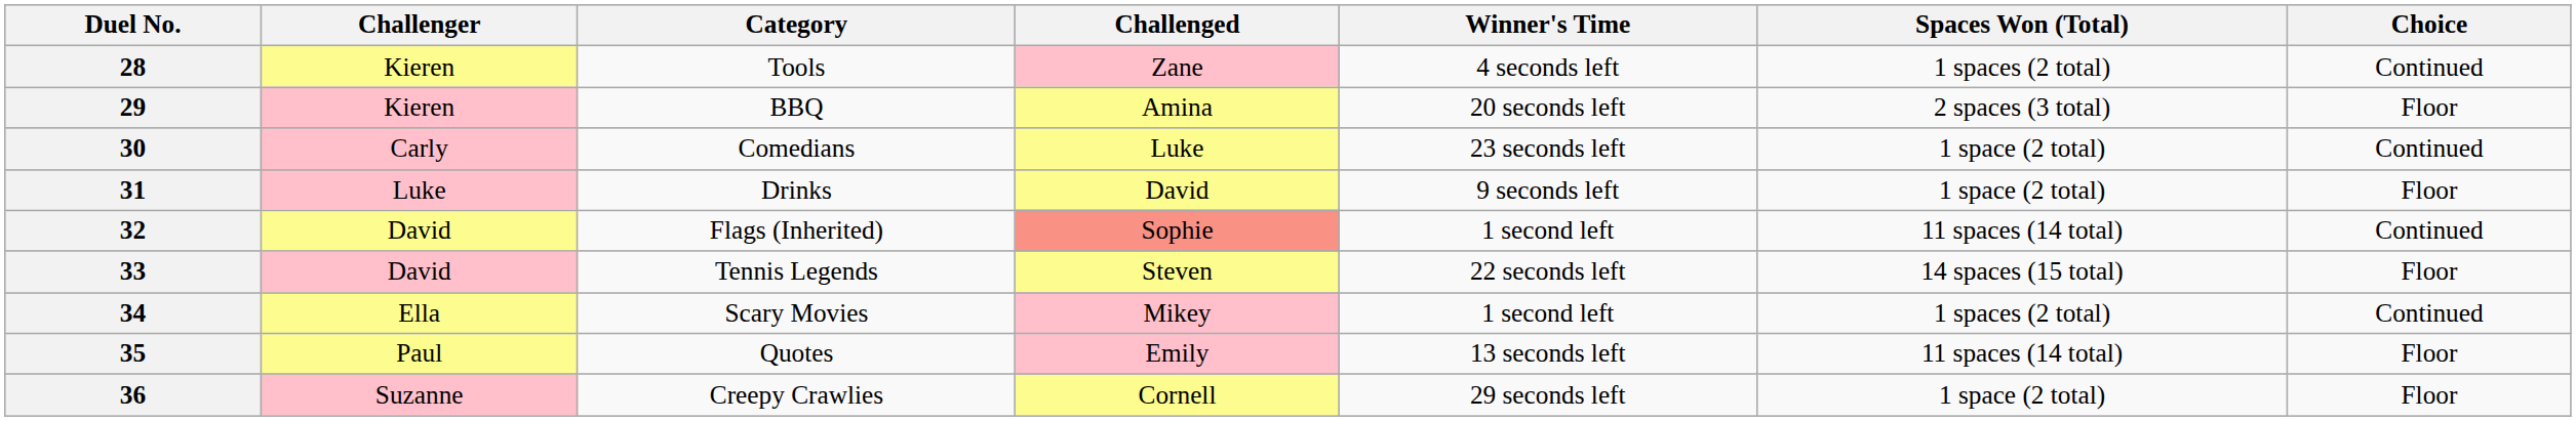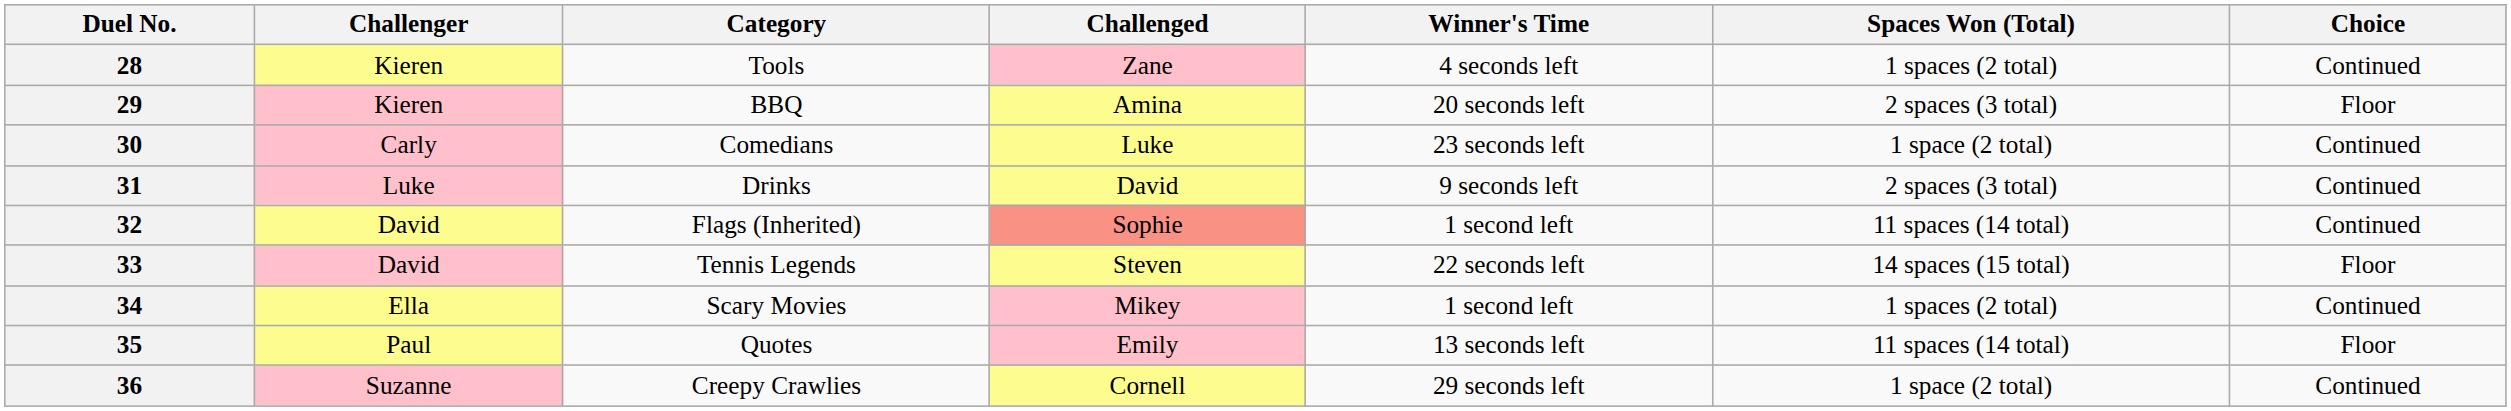 <table class="wikitable sortable mw-collapsible mw-collapsed" style="text-align:center; width:100%">
 <tr>
 <th scope="col">Duel No.</th>
 <th scope="col">Challenger</th>
 <th scope="col">Category</th>
 <th scope="col">Challenged</th>
 <th scope="col">Winner's Time</th>
 <th scope="col">Spaces Won (Total)</th>
 <th scope="col">Choice</th>
 </tr>
 <tr>
 <th>28</th>
 <td style="background:#fdfc8f;">Kieren</td>
 <td>Tools</td>
 <td style="background:pink;">Zane</td>
 <td>4 seconds left</td>
 <td>1 spaces (2 total)</td>
 <td>Continued</td>
 </tr>
 <tr>
 <th>29</th>
 <td style="background:pink;">Kieren</td>
 <td>BBQ</td>
 <td style="background:#fdfc8f;">Amina</td>
 <td>20 seconds left</td>
 <td>2 spaces (3 total)</td>
 <td>Floor</td>
 </tr>
 <tr>
 <th>30</th>
 <td style="background:pink;">Carly</td>
 <td>Comedians</td>
 <td style="background:#fdfc8f;">Luke</td>
 <td>23 seconds left</td>
 <td>1 space (2 total)</td>
 <td>Continued</td>
 </tr>
 <tr>
 <th>31</th>
 <td style="background:pink;">Luke</td>
 <td>Drinks</td>
 <td style="background:#fdfc8f;">David</td>
 <td>9 seconds left</td>
-<td>1 space (2 total)</td>
-<td>Floor</td>
+<td>2 spaces (3 total)</td>
+<td>Continued</td>
 </tr>
 <tr>
 <th>32</th>
 <td style="background:#fdfc8f;">David</td>
 <td>Flags (Inherited)</td>
 <td style="background:#F99185;">Sophie</td>
 <td>1 second left</td>
 <td>11 spaces (14 total)</td>
 <td>Continued</td>
 </tr>
 <tr>
 <th>33</th>
 <td style="background:pink;">David</td>
 <td>Tennis Legends</td>
 <td style="background:#fdfc8f;">Steven</td>
 <td>22 seconds left</td>
 <td>14 spaces (15 total)</td>
 <td>Floor</td>
 </tr>
 <tr>
 <th>34</th>
 <td style="background:#fdfc8f;">Ella</td>
 <td>Scary Movies</td>
 <td style="background:pink;">Mikey</td>
 <td>1 second left</td>
 <td>1 spaces (2 total)</td>
 <td>Continued</td>
 </tr>
 <tr>
 <th>35</th>
 <td style="background:#fdfc8f;">Paul</td>
 <td>Quotes</td>
 <td style="background:pink;">Emily</td>
 <td>13 seconds left</td>
 <td>11 spaces (14 total)</td>
 <td>Floor</td>
 </tr>
 <tr>
 <th>36</th>
 <td style="background:pink;">Suzanne</td>
 <td>Creepy Crawlies</td>
 <td style="background:#fdfc8f;">Cornell</td>
 <td>29 seconds left</td>
 <td>1 space (2 total)</td>
-<td>Floor</td>
+<td>Continued</td>
 </tr>
 </table>
